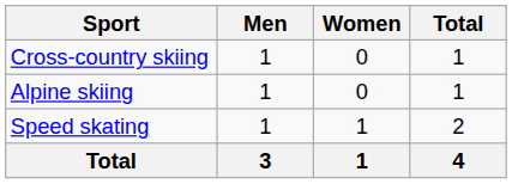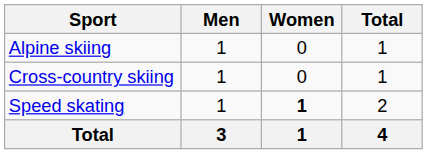 <table class="wikitable" style="text-align:center; font-size: 95%">
 <tr>
 <th width=140>Sport</th>
 <th width=60>Men</th>
 <th width=60>Women</th>
 <th width=60>Total</th>
 </tr>
 <tr>
-<td align=left><a href='#'>Cross-country skiing</a></td>
+<td align=left><a href='#'>Alpine skiing</a></td>
 <td>1</td>
 <td>0</td>
 <td>1</td>
 </tr>
 <tr>
-<td align=left><a href='#'>Alpine skiing</a></td>
+<td align=left><a href='#'>Cross-country skiing</a></td>
 <td>1</td>
 <td>0</td>
 <td>1</td>
 </tr>
 <tr>
 <td align=left><a href='#'>Speed skating</a></td>
 <td>1</td>
-<td>1</td>
+<td><strong>1</strong></td>
 <td>2</td>
 </tr>
 <tr>
 <th>Total</th>
 <th>3</th>
 <th>1</th>
 <th>4</th>
 </tr>
 </table>
